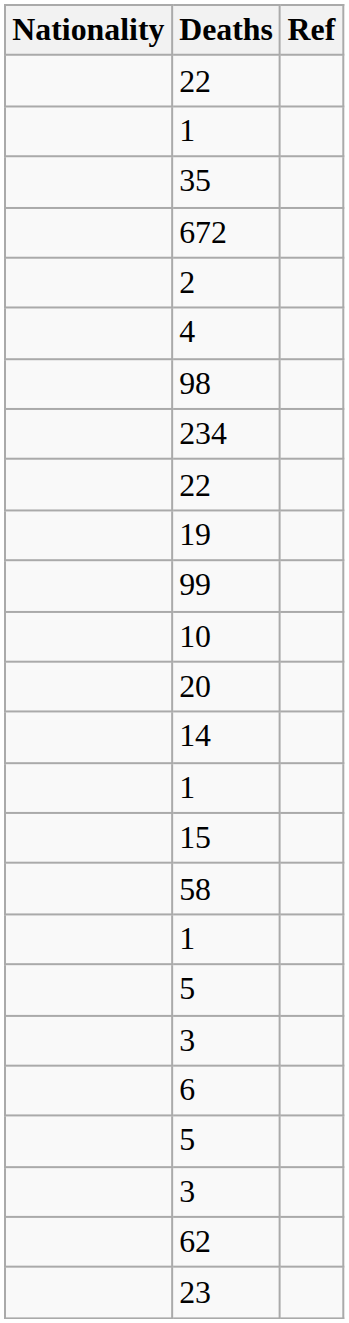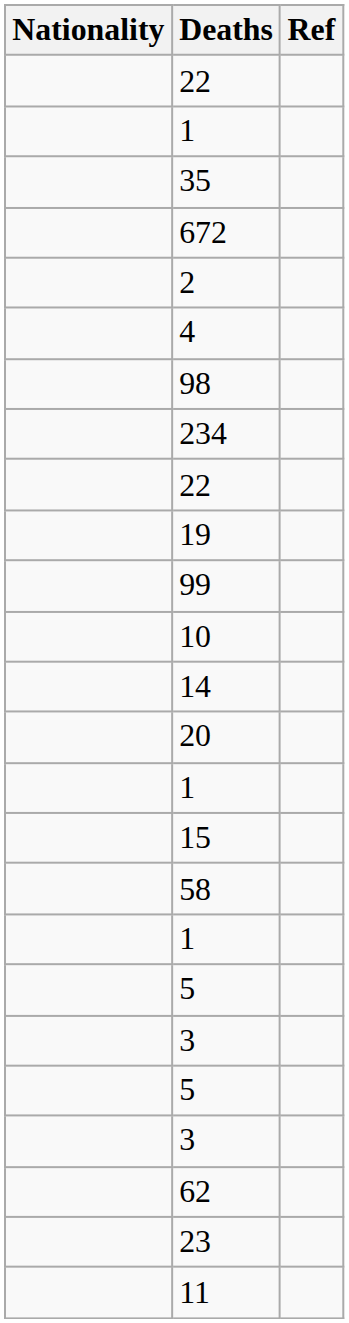 <table class="wikitable sortable mw-collapsible">
 <tr>
 <th>Nationality</th>
 <th>Deaths</th>
 <th>Ref</th>
 </tr>
 <tr>
 <td></td>
 <td>22</td>
 <td></td>
 </tr>
 <tr>
 <td></td>
 <td>1</td>
 <td></td>
 </tr>
 <tr>
 <td></td>
 <td>35</td>
 <td></td>
 </tr>
 <tr>
 <td></td>
 <td>672</td>
 <td></td>
 </tr>
 <tr>
 <td></td>
 <td>2</td>
 <td></td>
 </tr>
 <tr>
 <td></td>
 <td>4</td>
 <td></td>
 </tr>
 <tr>
 <td></td>
 <td>98</td>
 <td></td>
 </tr>
 <tr>
 <td></td>
 <td>234</td>
 <td></td>
 </tr>
 <tr>
 <td></td>
 <td>22</td>
 <td></td>
 </tr>
 <tr>
 <td></td>
 <td>19</td>
 <td></td>
 </tr>
 <tr>
 <td></td>
 <td>99</td>
 <td></td>
 </tr>
 <tr>
 <td></td>
 <td>10</td>
 <td></td>
 </tr>
 <tr>
 <td></td>
-<td>20</td>
+<td>14</td>
 <td></td>
 </tr>
 <tr>
 <td></td>
-<td>14</td>
+<td>20</td>
 <td></td>
 </tr>
 <tr>
 <td></td>
 <td>1</td>
 <td></td>
 </tr>
 <tr>
 <td></td>
 <td>15</td>
 <td></td>
 </tr>
 <tr>
 <td></td>
 <td>58</td>
 <td></td>
 </tr>
 <tr>
 <td></td>
 <td>1</td>
 <td></td>
 </tr>
 <tr>
 <td></td>
 <td>5</td>
 <td></td>
 </tr>
 <tr>
 <td></td>
 <td>3</td>
 <td></td>
 </tr>
 <tr>
 <td></td>
-<td>6</td>
-<td></td>
-</tr>
-<tr>
-<td></td>
 <td>5</td>
 <td></td>
 </tr>
 <tr>
 <td></td>
 <td>3</td>
 <td></td>
 </tr>
 <tr>
 <td></td>
 <td>62</td>
 <td></td>
 </tr>
 <tr>
 <td></td>
 <td>23</td>
 <td></td>
 </tr>
+<tr>
+<td></td>
+<td>11</td>
+<td></td>
+</tr>
 </table>
